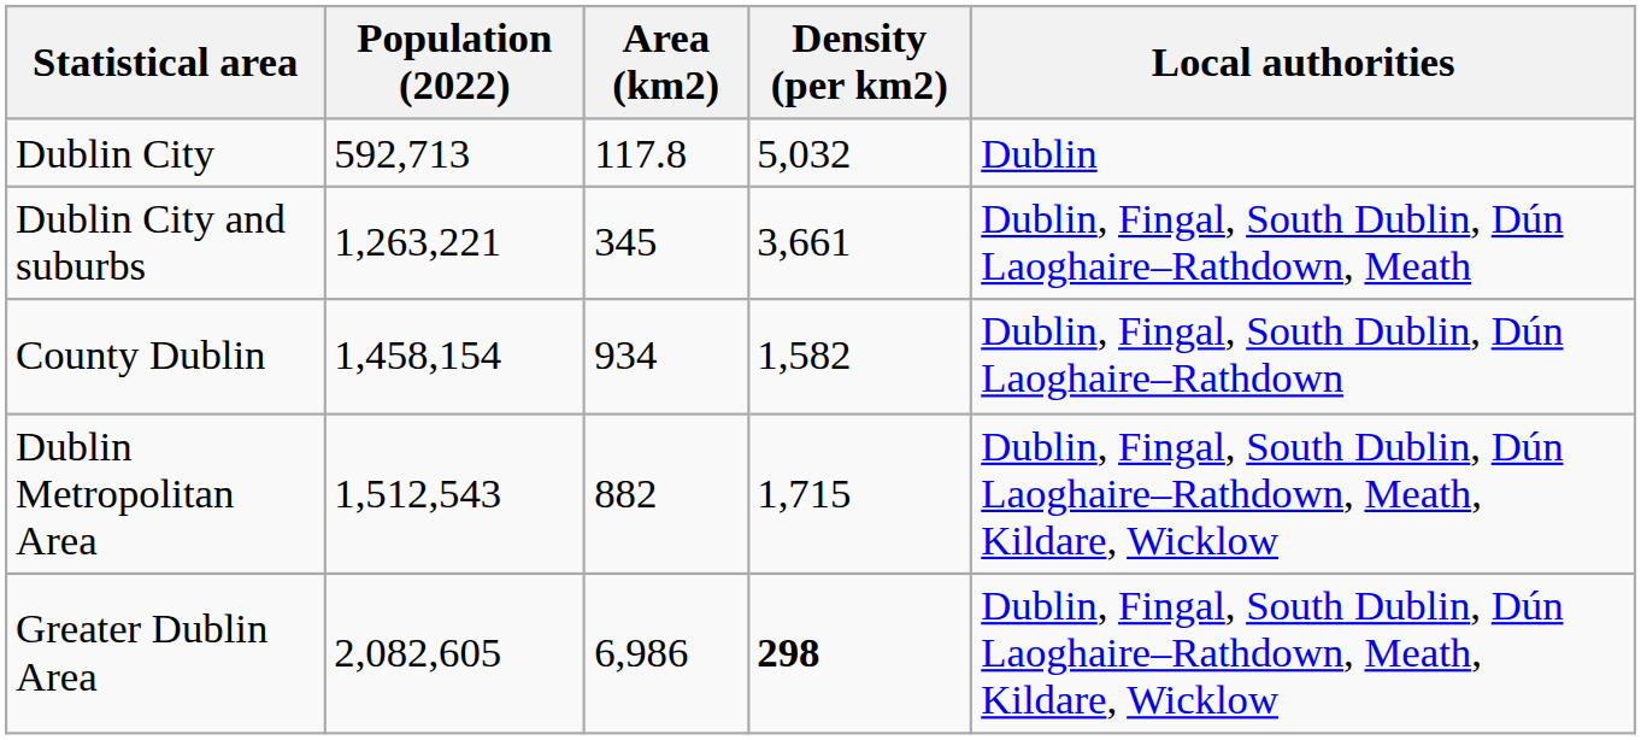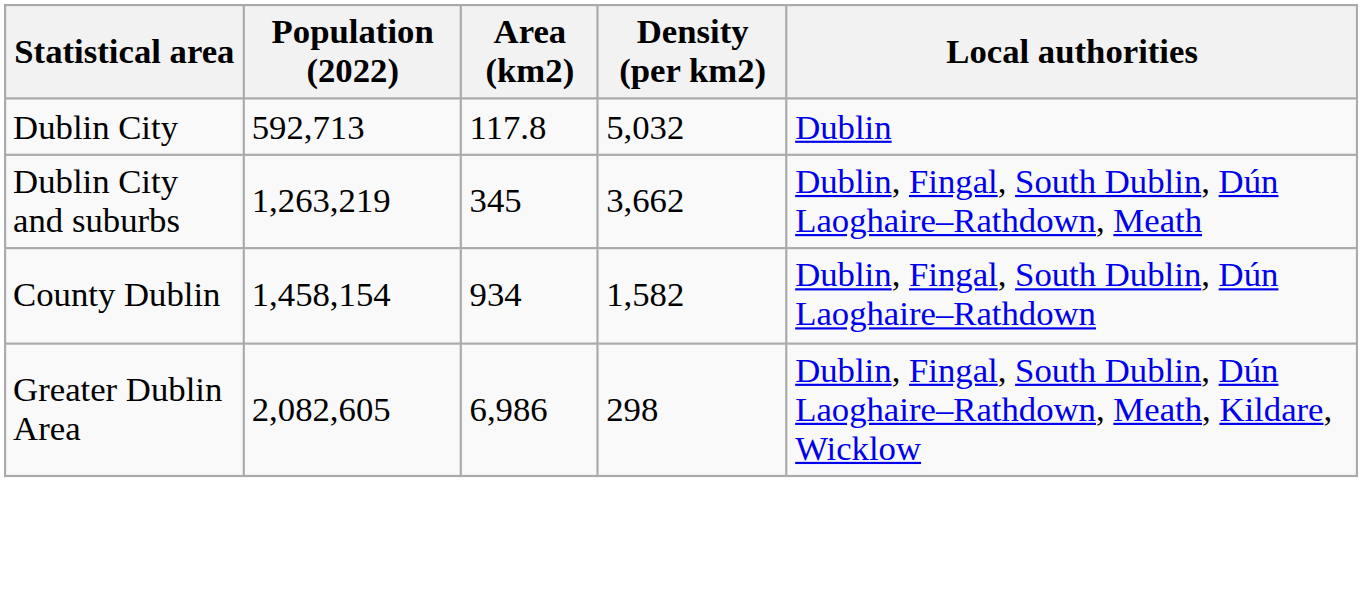 <table class="wikitable" style="margin-left: auto; margin-right: auto; border: none">
 <tr>
 <th>Statistical area</th>
 <th>Population (2022)</th>
 <th>Area (km2)</th>
 <th>Density (per km2)</th>
 <th>Local authorities</th>
 </tr>
 <tr>
 <td>Dublin City</td>
 <td>592,713</td>
 <td>117.8</td>
 <td>5,032</td>
 <td><a href='#'>Dublin</a></td>
 </tr>
 <tr>
 <td>Dublin City and suburbs</td>
-<td>1,263,221</td>
+<td>1,263,219</td>
 <td>345</td>
-<td>3,661</td>
+<td>3,662</td>
 <td><a href='#'>Dublin</a>, <a href='#'>Fingal</a>, <a href='#'>South Dublin</a>, <a href='#'>Dún Laoghaire–Rathdown</a>, <a href='#'>Meath</a></td>
 </tr>
 <tr>
 <td>County Dublin</td>
 <td>1,458,154</td>
 <td>934</td>
 <td>1,582</td>
 <td><a href='#'>Dublin</a>, <a href='#'>Fingal</a>, <a href='#'>South Dublin</a>, <a href='#'>Dún Laoghaire–Rathdown</a></td>
 </tr>
 <tr>
-<td>Dublin Metropolitan Area</td>
-<td>1,512,543</td>
-<td>882</td>
-<td>1,715</td>
-<td><a href='#'>Dublin</a>, <a href='#'>Fingal</a>, <a href='#'>South Dublin</a>, <a href='#'>Dún Laoghaire–Rathdown</a>, <a href='#'>Meath</a>, <a href='#'>Kildare</a>, <a href='#'>Wicklow</a></td>
-</tr>
-<tr>
 <td>Greater Dublin Area</td>
 <td>2,082,605</td>
 <td>6,986</td>
-<td><strong>298</strong></td>
+<td>298</td>
 <td><a href='#'>Dublin</a>, <a href='#'>Fingal</a>, <a href='#'>South Dublin</a>, <a href='#'>Dún Laoghaire–Rathdown</a>, <a href='#'>Meath</a>, <a href='#'>Kildare</a>, <a href='#'>Wicklow</a></td>
 </tr>
 </table>
